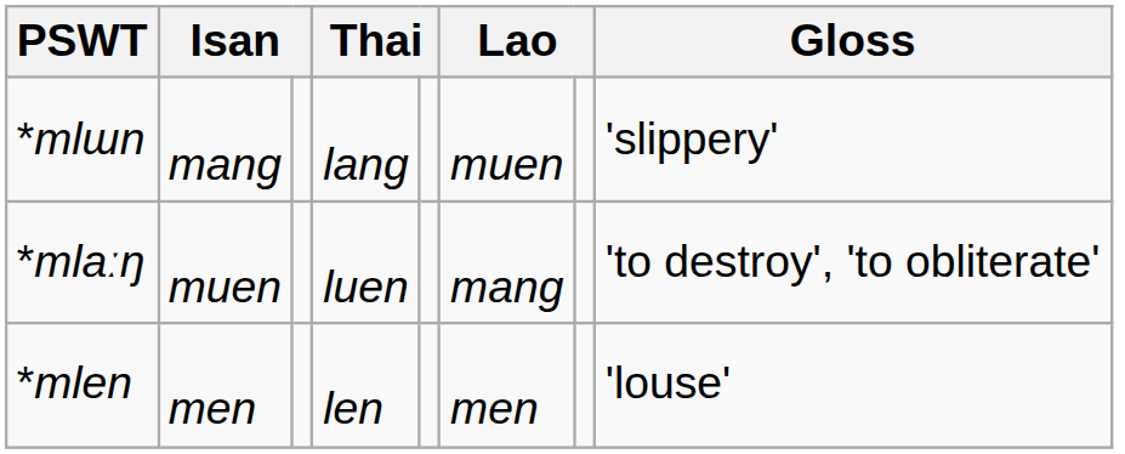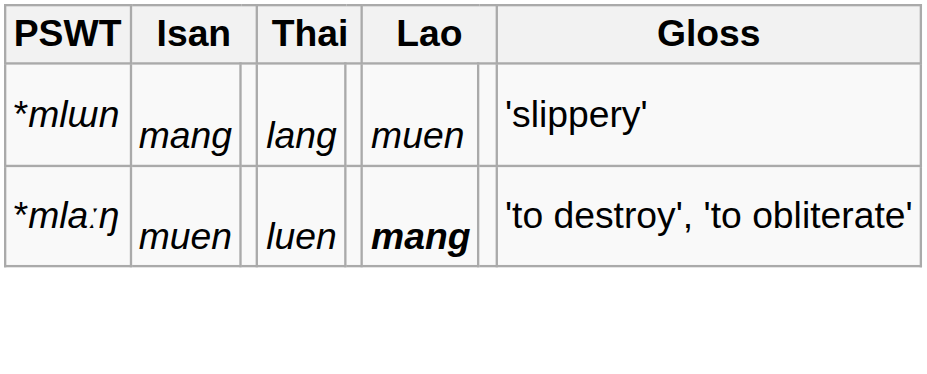 <table class="wikitable">
 <tr>
 <th>PSWT</th>
 <th colspan="2">Isan</th>
 <th colspan="2">Thai</th>
 <th colspan="2">Lao</th>
 <th>Gloss</th>
 </tr>
 <tr>
 <td>*<em>mlɯn</em></td>
 <td><br><em>mang</em></td>
 <td></td>
 <td><br><em>lang</em></td>
 <td></td>
 <td><br><em>muen</em></td>
 <td></td>
 <td>'slippery'</td>
 </tr>
 <tr>
 <td>*<em>mlaːŋ</em></td>
 <td><br><em>muen</em></td>
 <td></td>
 <td><br><em>luen</em></td>
 <td></td>
-<td><br><em>mang</em></td>
+<td><strong><br><em>mang</em></strong></td>
 <td></td>
 <td>'to destroy', 'to obliterate'</td>
 </tr>
-<tr>
-<td>*<em>mlen</em></td>
-<td><br><em>men</em></td>
-<td></td>
-<td><br><em>len</em></td>
-<td></td>
-<td><br><em>men</em></td>
-<td></td>
-<td>'louse'</td>
-</tr>
 </table>
